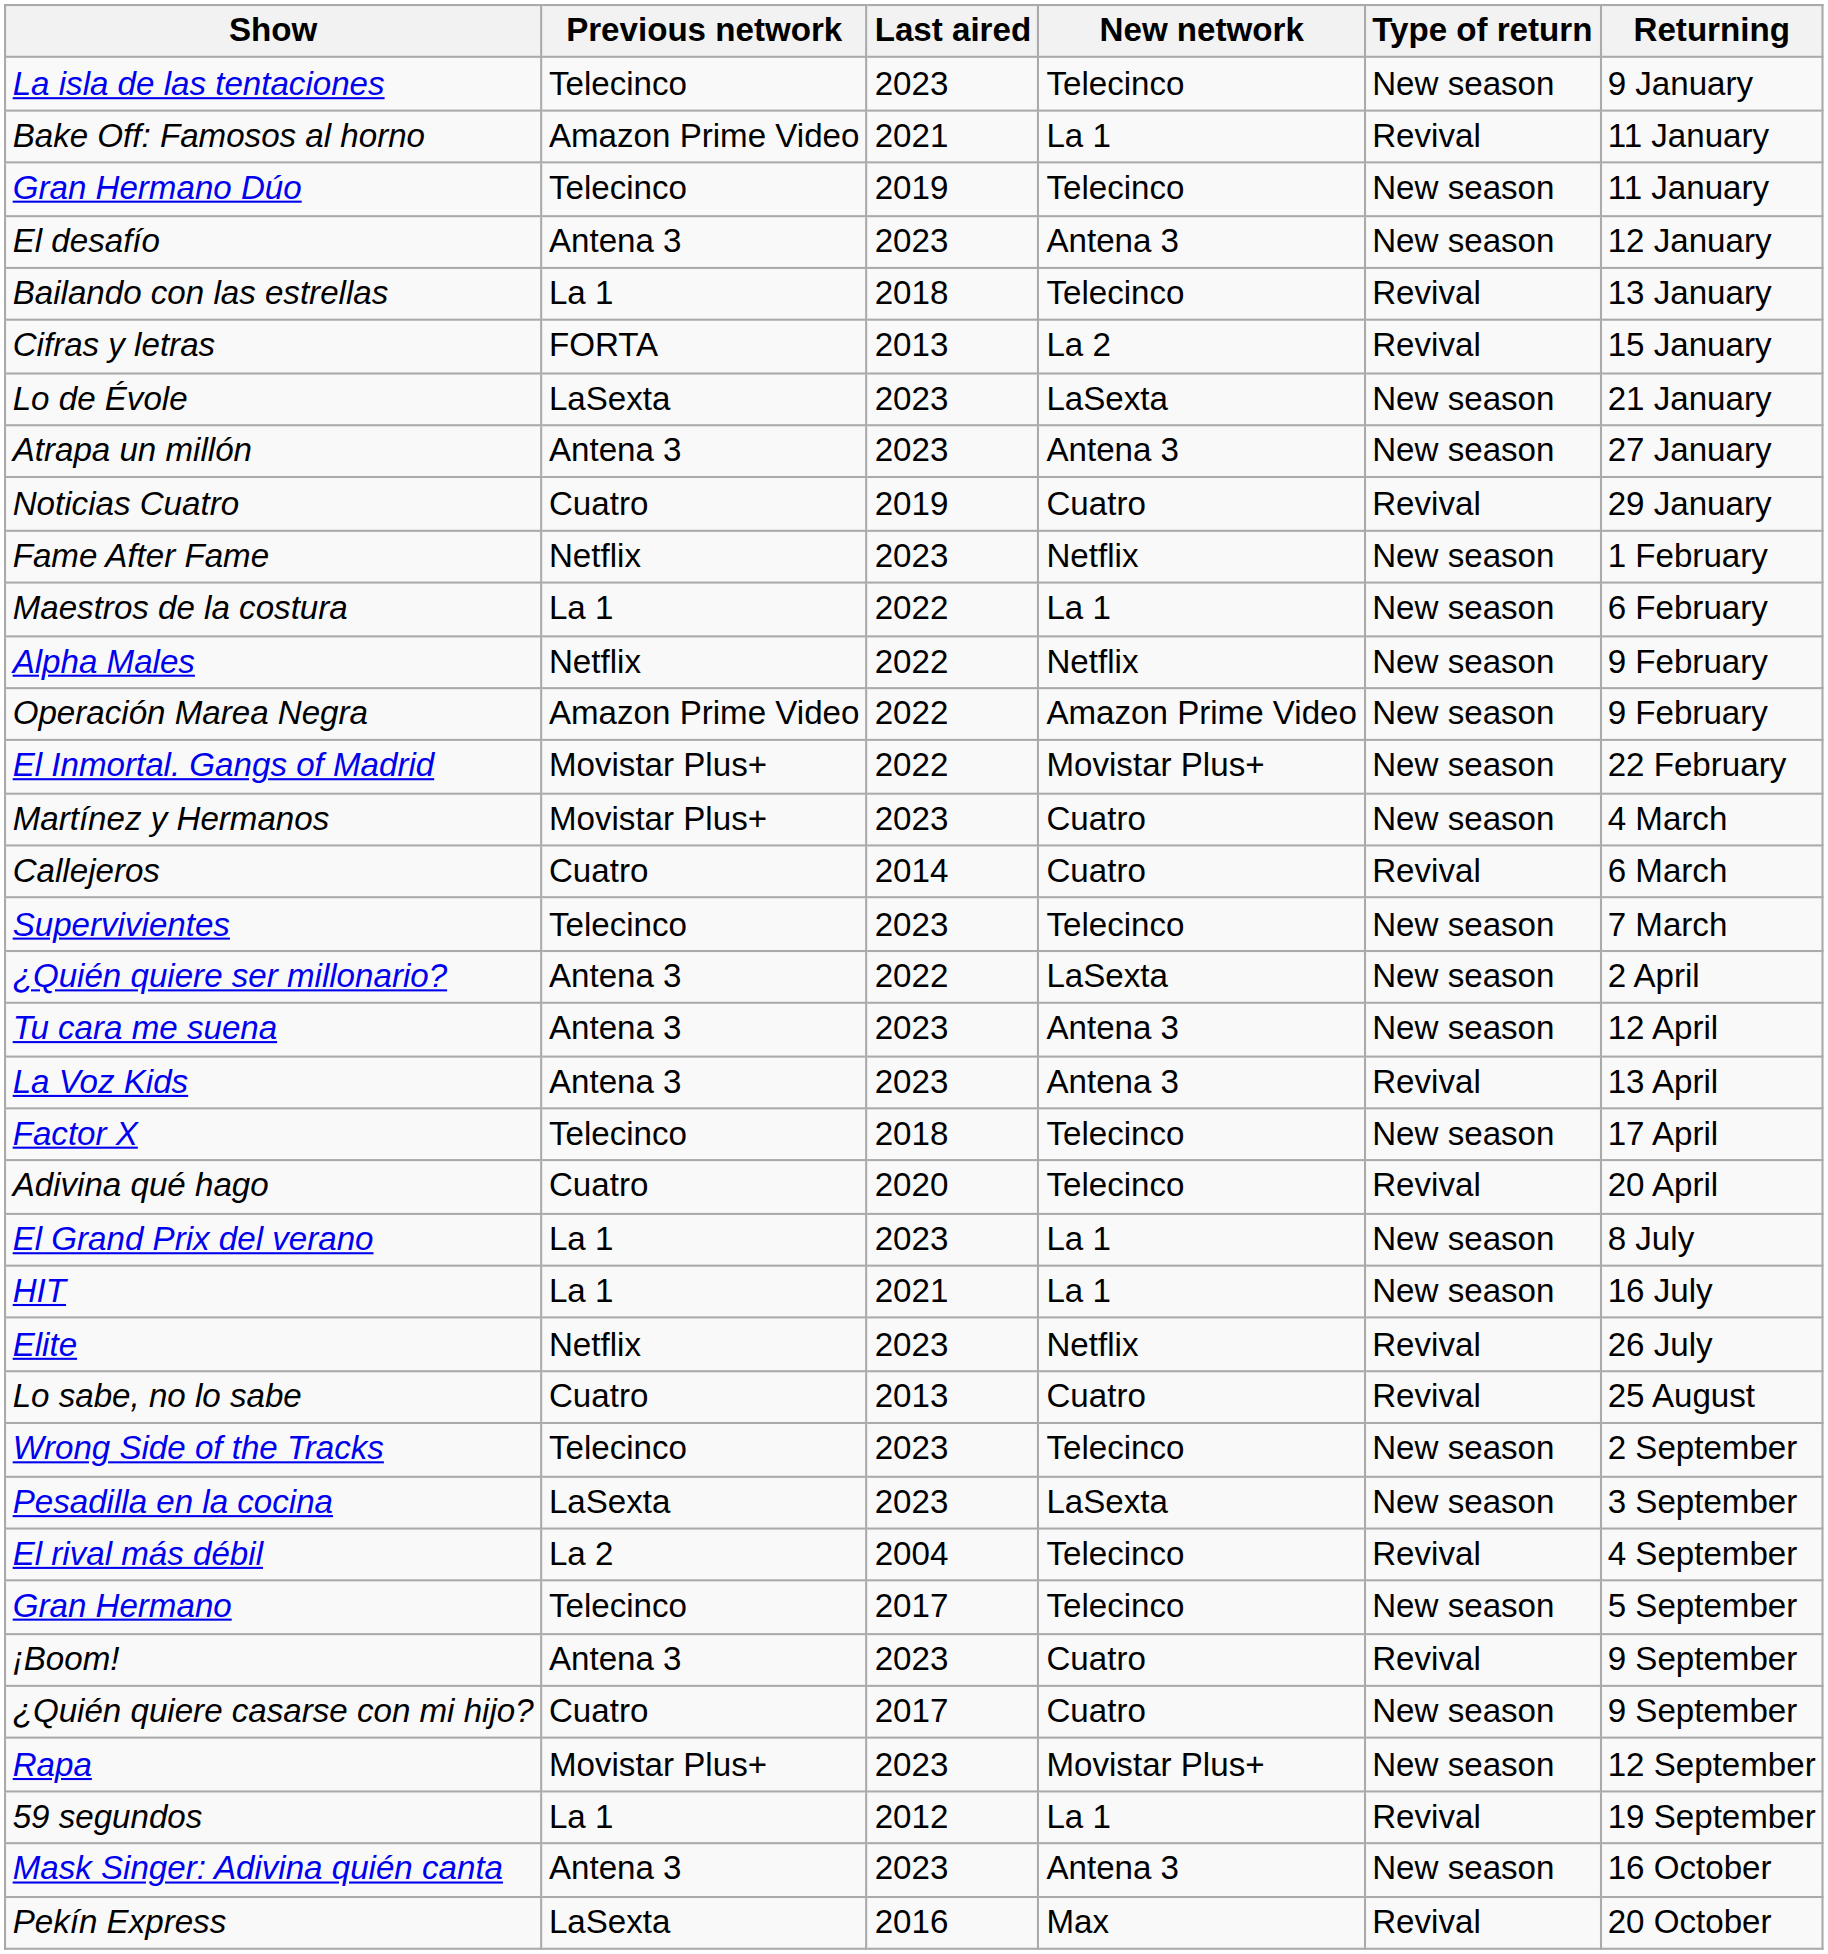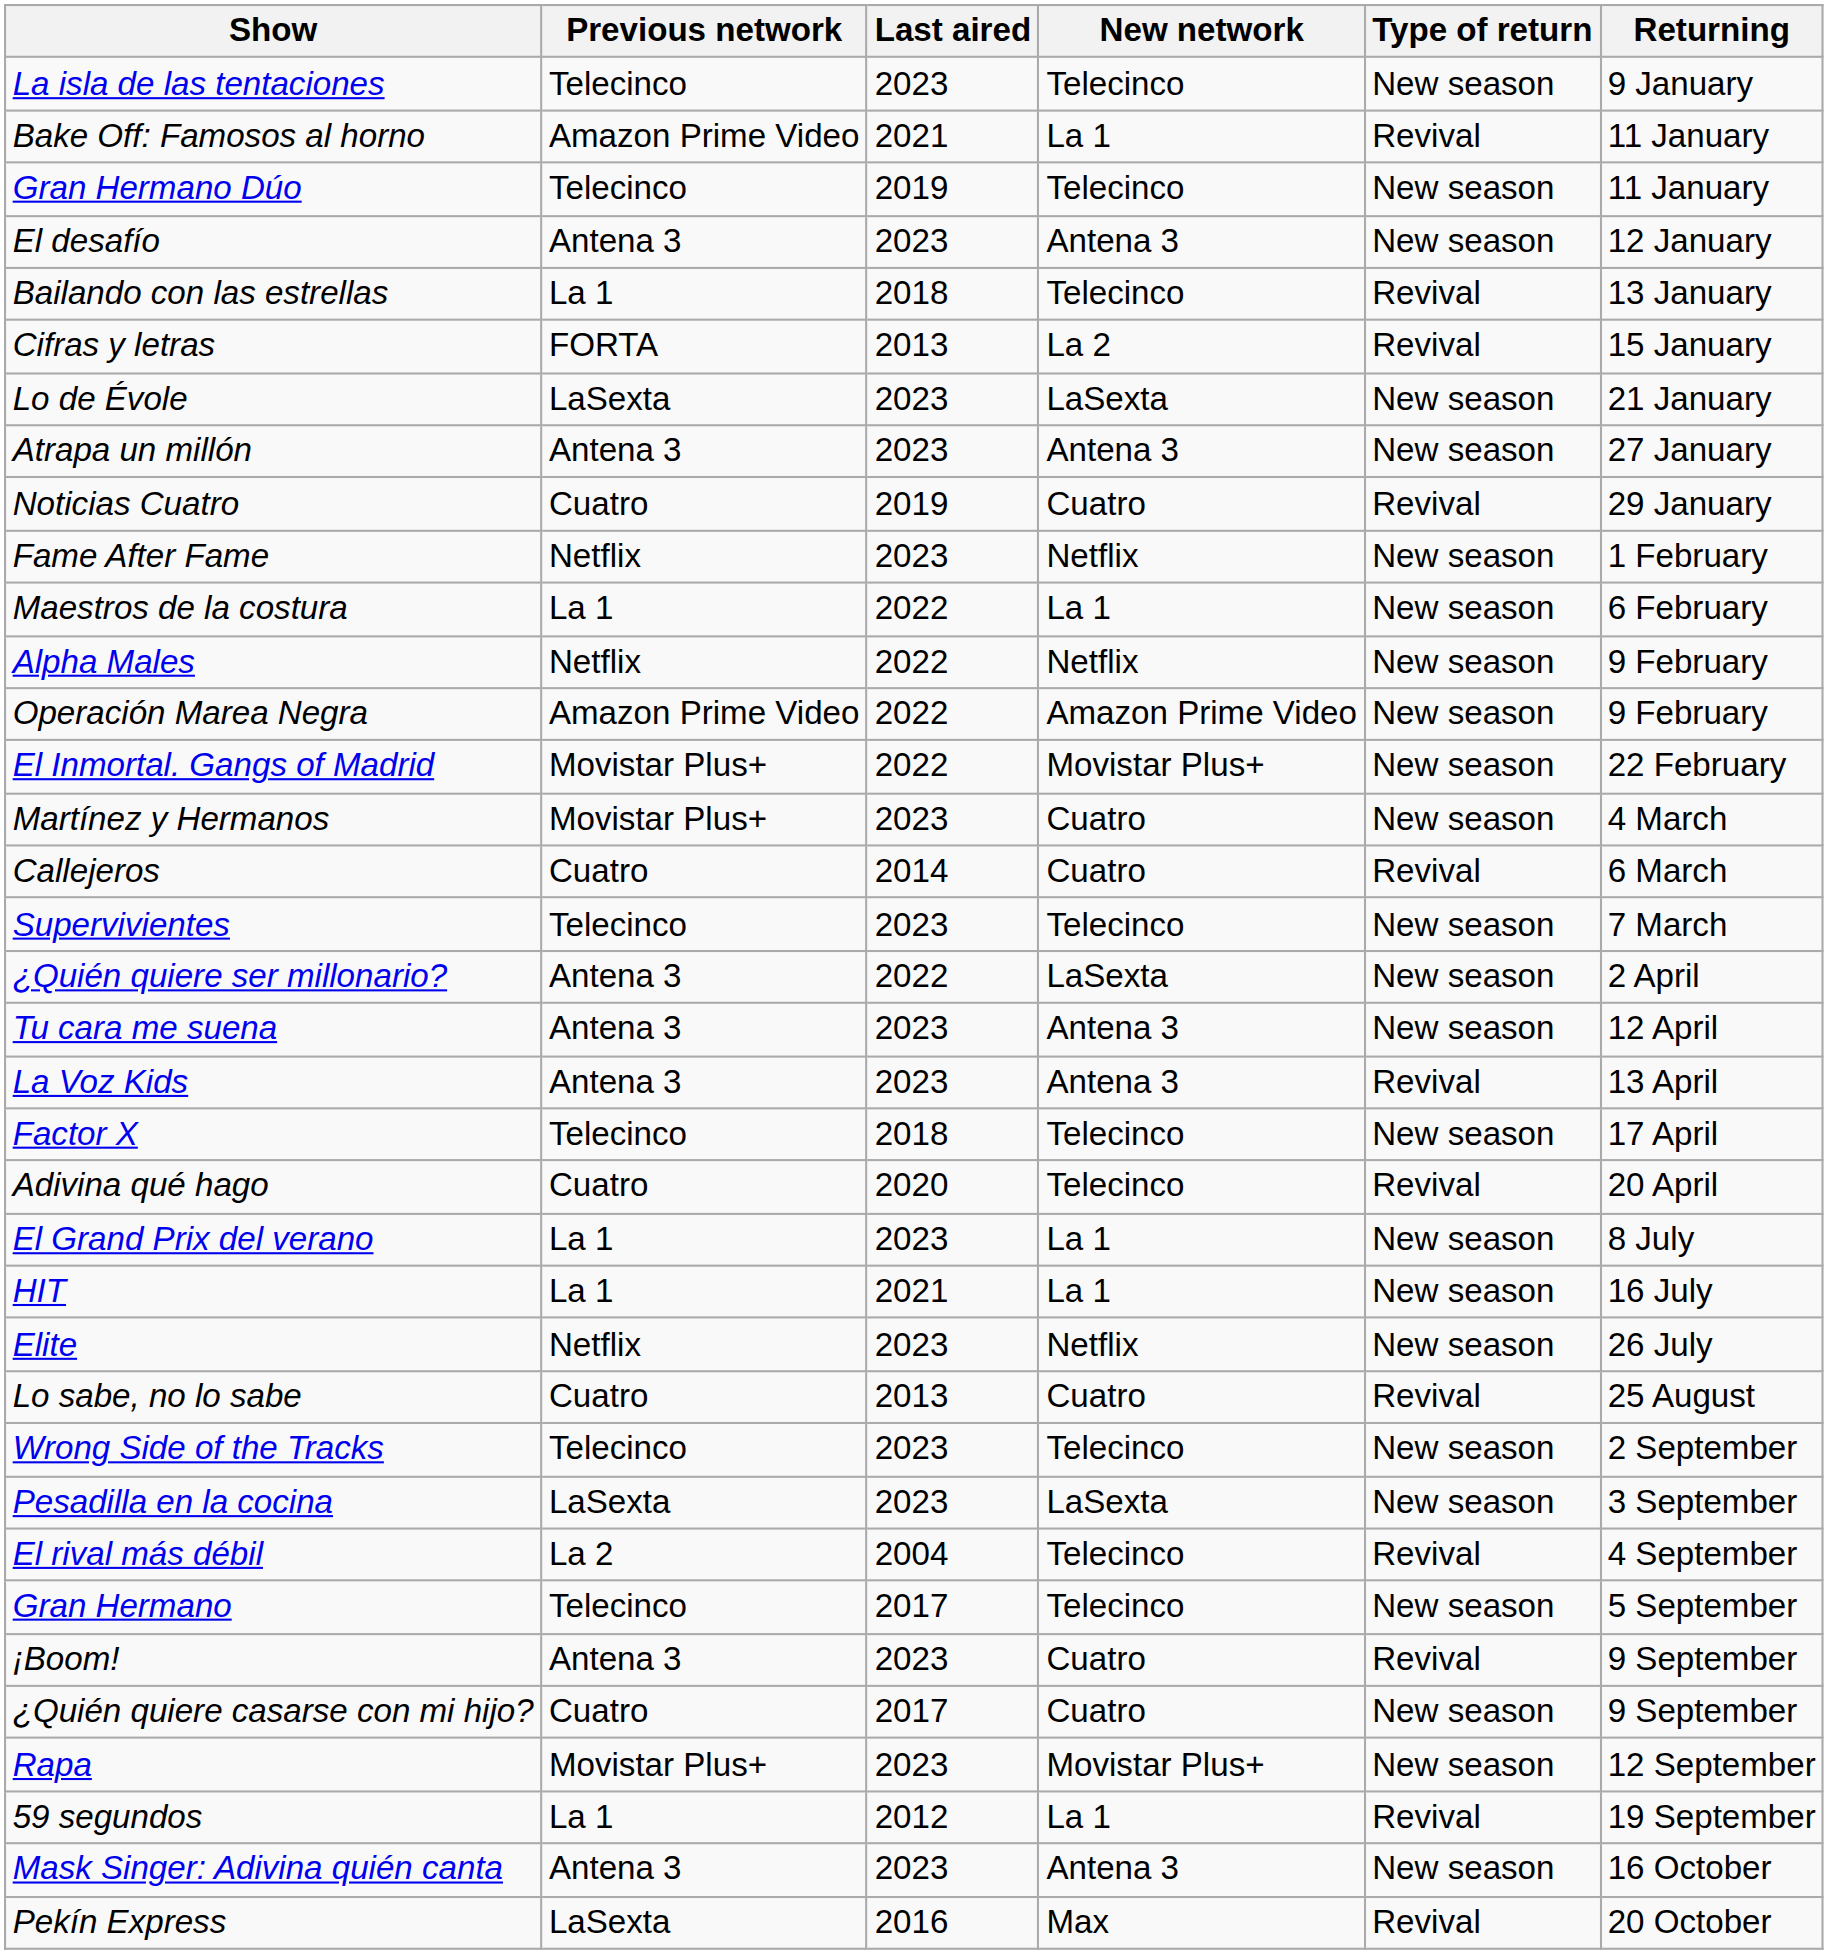 <table class="wikitable">
 <tr>
 <th>Show</th>
 <th>Previous network</th>
 <th>Last aired</th>
 <th>New network</th>
 <th>Type of return</th>
 <th>Returning</th>
 </tr>
 <tr>
 <td><em><a href='#'>La isla de las tentaciones</a></em></td>
 <td>Telecinco</td>
 <td>2023</td>
 <td>Telecinco</td>
 <td>New season</td>
 <td>9 January</td>
 </tr>
 <tr>
 <td><em>Bake Off: Famosos al horno</em></td>
 <td>Amazon Prime Video</td>
 <td>2021</td>
 <td>La 1</td>
 <td>Revival</td>
 <td>11 January</td>
 </tr>
 <tr>
 <td><em><a href='#'>Gran Hermano Dúo</a></em></td>
 <td>Telecinco</td>
 <td>2019</td>
 <td>Telecinco</td>
 <td>New season</td>
 <td>11 January</td>
 </tr>
 <tr>
 <td><em>El desafío</em></td>
 <td>Antena 3</td>
 <td>2023</td>
 <td>Antena 3</td>
 <td>New season</td>
 <td>12 January</td>
 </tr>
 <tr>
 <td><em>Bailando con las estrellas</em></td>
 <td>La 1</td>
 <td>2018</td>
 <td>Telecinco</td>
 <td>Revival</td>
 <td>13 January</td>
 </tr>
 <tr>
 <td><em>Cifras y letras</em></td>
 <td>FORTA</td>
 <td>2013</td>
 <td>La 2</td>
 <td>Revival</td>
 <td>15 January</td>
 </tr>
 <tr>
 <td><em>Lo de Évole</em></td>
 <td>LaSexta</td>
 <td>2023</td>
 <td>LaSexta</td>
 <td>New season</td>
 <td>21 January</td>
 </tr>
 <tr>
 <td><em>Atrapa un millón</em></td>
 <td>Antena 3</td>
 <td>2023</td>
 <td>Antena 3</td>
 <td>New season</td>
 <td>27 January</td>
 </tr>
 <tr>
 <td><em>Noticias Cuatro</em></td>
 <td>Cuatro</td>
 <td>2019</td>
 <td>Cuatro</td>
 <td>Revival</td>
 <td>29 January</td>
 </tr>
 <tr>
 <td><em>Fame After Fame</em></td>
 <td>Netflix</td>
 <td>2023</td>
 <td>Netflix</td>
 <td>New season</td>
 <td>1 February</td>
 </tr>
 <tr>
 <td><em>Maestros de la costura</em></td>
 <td>La 1</td>
 <td>2022</td>
 <td>La 1</td>
 <td>New season</td>
 <td>6 February</td>
 </tr>
 <tr>
 <td><em><a href='#'>Alpha Males</a></em></td>
 <td>Netflix</td>
 <td>2022</td>
 <td>Netflix</td>
 <td>New season</td>
 <td>9 February</td>
 </tr>
 <tr>
 <td><em>Operación Marea Negra</em></td>
 <td>Amazon Prime Video</td>
 <td>2022</td>
 <td>Amazon Prime Video</td>
 <td>New season</td>
 <td>9 February</td>
 </tr>
 <tr>
 <td><em><a href='#'>El Inmortal. Gangs of Madrid</a></em></td>
 <td>Movistar Plus+</td>
 <td>2022</td>
 <td>Movistar Plus+</td>
 <td>New season</td>
 <td>22 February</td>
 </tr>
 <tr>
 <td><em>Martínez y Hermanos</em></td>
 <td>Movistar Plus+</td>
 <td>2023</td>
 <td>Cuatro</td>
 <td>New season</td>
 <td>4 March</td>
 </tr>
 <tr>
 <td><em>Callejeros</em></td>
 <td>Cuatro</td>
 <td>2014</td>
 <td>Cuatro</td>
 <td>Revival</td>
 <td>6 March</td>
 </tr>
 <tr>
 <td><em><a href='#'>Supervivientes</a></em></td>
 <td>Telecinco</td>
 <td>2023</td>
 <td>Telecinco</td>
 <td>New season</td>
 <td>7 March</td>
 </tr>
 <tr>
 <td><em><a href='#'>¿Quién quiere ser millonario?</a></em></td>
 <td>Antena 3</td>
 <td>2022</td>
 <td>LaSexta</td>
 <td>New season</td>
 <td>2 April</td>
 </tr>
 <tr>
 <td><em><a href='#'>Tu cara me suena</a></em></td>
 <td>Antena 3</td>
 <td>2023</td>
 <td>Antena 3</td>
 <td>New season</td>
 <td>12 April</td>
 </tr>
 <tr>
 <td><em><a href='#'>La Voz Kids</a></em></td>
 <td>Antena 3</td>
 <td>2023</td>
 <td>Antena 3</td>
 <td>Revival</td>
 <td>13 April</td>
 </tr>
 <tr>
 <td><em><a href='#'>Factor X</a></em></td>
 <td>Telecinco</td>
 <td>2018</td>
 <td>Telecinco</td>
 <td>New season</td>
 <td>17 April</td>
 </tr>
 <tr>
 <td><em>Adivina qué hago</em></td>
 <td>Cuatro</td>
 <td>2020</td>
 <td>Telecinco</td>
 <td>Revival</td>
 <td>20 April</td>
 </tr>
 <tr>
 <td><em><a href='#'>El Grand Prix del verano</a></em></td>
 <td>La 1</td>
 <td>2023</td>
 <td>La 1</td>
 <td>New season</td>
 <td>8 July</td>
 </tr>
 <tr>
 <td><em><a href='#'>HIT</a></em></td>
 <td>La 1</td>
 <td>2021</td>
 <td>La 1</td>
 <td>New season</td>
 <td>16 July</td>
 </tr>
 <tr>
 <td><em><a href='#'>Elite</a></em></td>
 <td>Netflix</td>
 <td>2023</td>
 <td>Netflix</td>
-<td>Revival</td>
+<td>New season</td>
 <td>26 July</td>
 </tr>
 <tr>
 <td><em>Lo sabe, no lo sabe</em></td>
 <td>Cuatro</td>
 <td>2013</td>
 <td>Cuatro</td>
 <td>Revival</td>
 <td>25 August</td>
 </tr>
 <tr>
 <td><em><a href='#'>Wrong Side of the Tracks</a></em></td>
 <td>Telecinco</td>
 <td>2023</td>
 <td>Telecinco</td>
 <td>New season</td>
 <td>2 September</td>
 </tr>
 <tr>
 <td><em><a href='#'>Pesadilla en la cocina</a></em></td>
 <td>LaSexta</td>
 <td>2023</td>
 <td>LaSexta</td>
 <td>New season</td>
 <td>3 September</td>
 </tr>
 <tr>
 <td><em><a href='#'>El rival más débil</a></em></td>
 <td>La 2</td>
 <td>2004</td>
 <td>Telecinco</td>
 <td>Revival</td>
 <td>4 September</td>
 </tr>
 <tr>
 <td><em><a href='#'>Gran Hermano</a></em></td>
 <td>Telecinco</td>
 <td>2017</td>
 <td>Telecinco</td>
 <td>New season</td>
 <td>5 September</td>
 </tr>
 <tr>
 <td><em>¡Boom!</em></td>
 <td>Antena 3</td>
 <td>2023</td>
 <td>Cuatro</td>
 <td>Revival</td>
 <td>9 September</td>
 </tr>
 <tr>
 <td><em>¿Quién quiere casarse con mi hijo?</em></td>
 <td>Cuatro</td>
 <td>2017</td>
 <td>Cuatro</td>
 <td>New season</td>
 <td>9 September</td>
 </tr>
 <tr>
 <td><em><a href='#'>Rapa</a></em></td>
 <td>Movistar Plus+</td>
 <td>2023</td>
 <td>Movistar Plus+</td>
 <td>New season</td>
 <td>12 September</td>
 </tr>
 <tr>
 <td><em>59 segundos</em></td>
 <td>La 1</td>
 <td>2012</td>
 <td>La 1</td>
 <td>Revival</td>
 <td>19 September</td>
 </tr>
 <tr>
 <td><em><a href='#'>Mask Singer: Adivina quién canta</a></em></td>
 <td>Antena 3</td>
 <td>2023</td>
 <td>Antena 3</td>
 <td>New season</td>
 <td>16 October</td>
 </tr>
 <tr>
 <td><em>Pekín Express</em></td>
 <td>LaSexta</td>
 <td>2016</td>
 <td>Max</td>
 <td>Revival</td>
 <td>20 October</td>
 </tr>
 </table>
